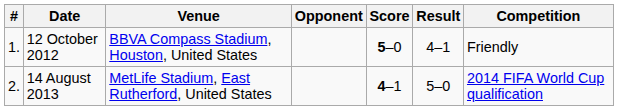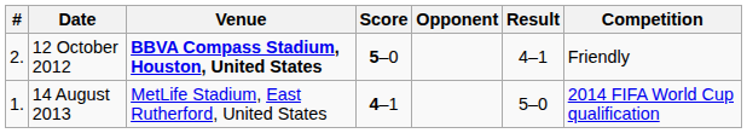 <table class="wikitable " style="font-size:90%">
 <tr>
 <th>#</th>
 <th>Date</th>
 <th>Venue</th>
+<th>Score</th>
 <th>Opponent</th>
-<th>Score</th>
 <th>Result</th>
 <th>Competition</th>
 </tr>
 <tr>
-<td>1.</td>
+<td>2.</td>
 <td>12 October 2012</td>
-<td><a href='#'>BBVA Compass Stadium</a>, <a href='#'>Houston</a>, United States</td>
+<td><strong><a href='#'>BBVA Compass Stadium</a>, <a href='#'>Houston</a>, United States</strong></td>
+<td align=center><strong>5</strong>–0</td>
 <td></td>
-<td align=center><strong>5</strong>–0</td>
 <td align=center>4–1</td>
 <td>Friendly</td>
 </tr>
 <tr>
-<td>2.</td>
+<td>1.</td>
 <td>14 August 2013</td>
 <td><a href='#'>MetLife Stadium</a>, <a href='#'>East Rutherford</a>, United States</td>
+<td align=center><strong>4</strong>–1</td>
 <td></td>
-<td align=center><strong>4</strong>–1</td>
 <td align=center>5–0</td>
 <td><a href='#'>2014 FIFA World Cup qualification</a></td>
 </tr>
 </table>
